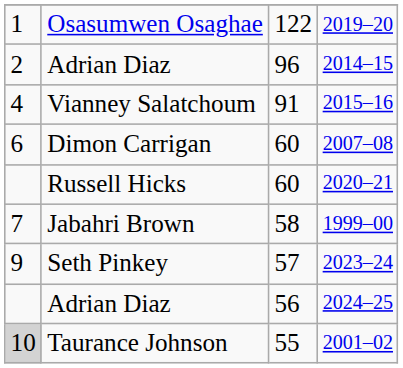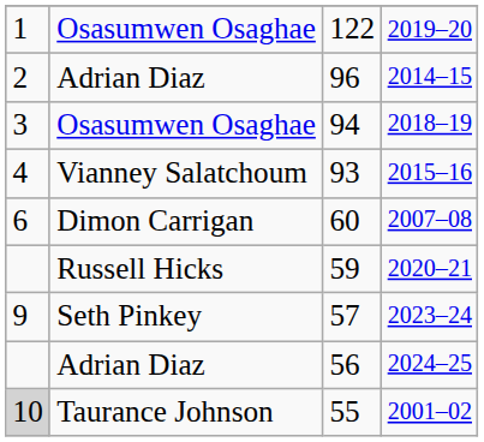 <table class="wikitable">
 <tr>
 </tr>
 <tr>
 <td>1</td>
 <td><a href='#'>Osasumwen Osaghae</a></td>
 <td>122</td>
 <td style="font-size:80%;"><a href='#'>2019–20</a></td>
 </tr>
 <tr>
 <td>2</td>
 <td>Adrian Diaz</td>
 <td>96</td>
 <td style="font-size:80%;"><a href='#'>2014–15</a></td>
 </tr>
 <tr>
+<td>3</td>
+<td><a href='#'>Osasumwen Osaghae</a></td>
+<td>94</td>
+<td style="font-size:80%;"><a href='#'>2018–19</a></td>
+</tr>
+<tr>
 <td>4</td>
 <td>Vianney Salatchoum</td>
-<td>91</td>
+<td>93</td>
 <td style="font-size:80%;"><a href='#'>2015–16</a></td>
 </tr>
 <tr>
 <td>6</td>
 <td>Dimon Carrigan</td>
 <td>60</td>
 <td style="font-size:80%;"><a href='#'>2007–08</a></td>
 </tr>
 <tr>
 <td></td>
 <td>Russell Hicks</td>
-<td>60</td>
+<td>59</td>
 <td style="font-size:80%;"><a href='#'>2020–21</a></td>
-</tr>
-<tr>
-<td>7</td>
-<td>Jabahri Brown</td>
-<td>58</td>
-<td style="font-size:80%;"><a href='#'>1999–00</a></td>
 </tr>
 <tr>
 <td>9</td>
 <td>Seth Pinkey</td>
 <td>57</td>
 <td style="font-size:80%;"><a href='#'>2023–24</a></td>
 </tr>
 <tr>
 <td></td>
 <td>Adrian Diaz</td>
 <td>56</td>
 <td style="font-size:80%;"><a href='#'>2024–25</a></td>
 </tr>
 <tr>
 <td style="background: lightgrey;">10</td>
 <td>Taurance Johnson</td>
 <td>55</td>
 <td style="font-size:80%;"><a href='#'>2001–02</a></td>
 </tr>
 </table>
